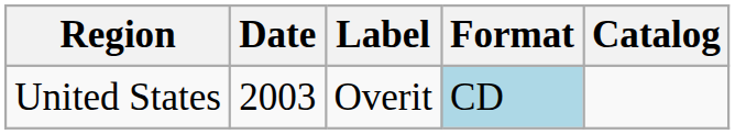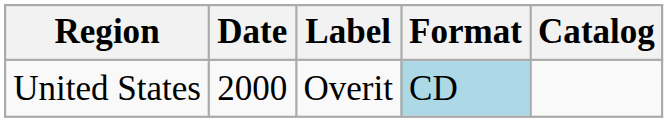 <table class="wikitable">
 <tr>
 <th>Region</th>
 <th>Date</th>
 <th>Label</th>
 <th>Format</th>
 <th>Catalog</th>
 </tr>
 <tr>
 <td>United States</td>
-<td>2003</td>
+<td>2000</td>
 <td>Overit</td>
 <td style="background: lightblue;">CD</td>
 <td></td>
 </tr>
 </table>
